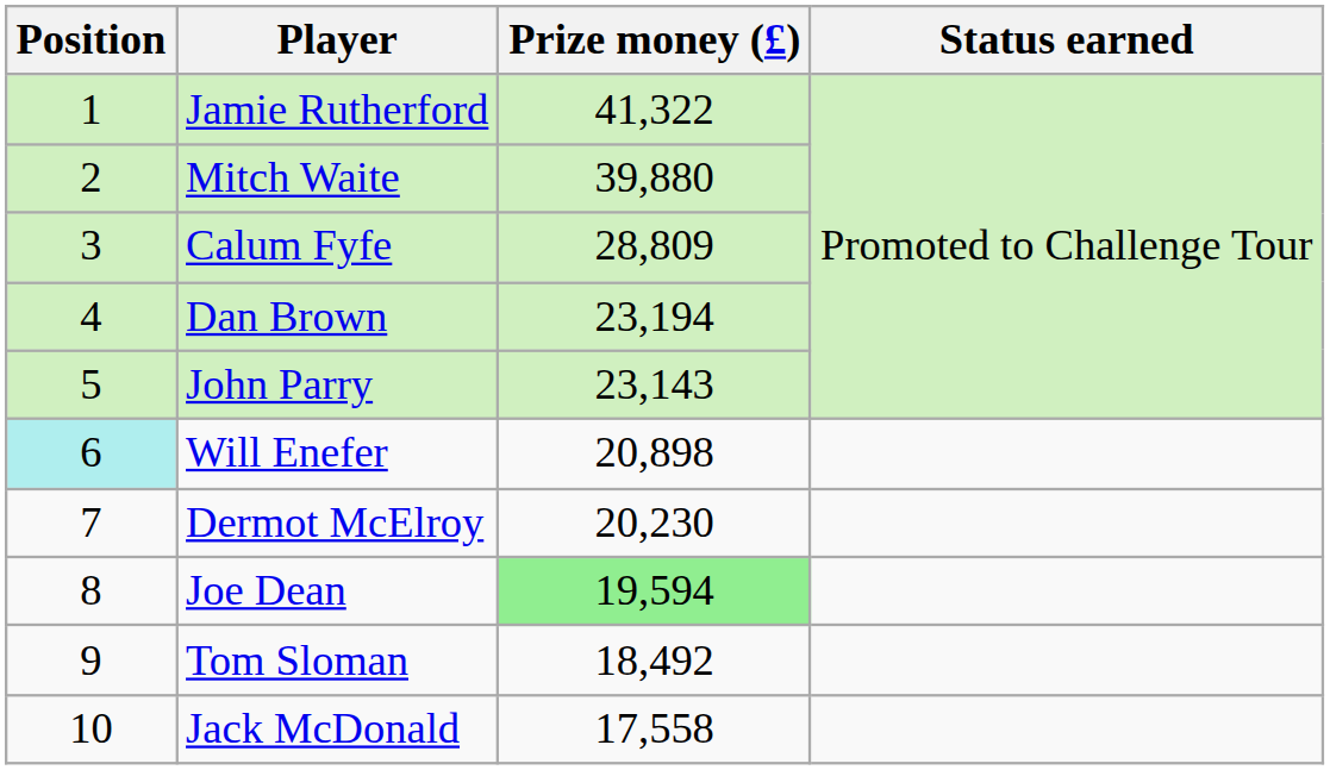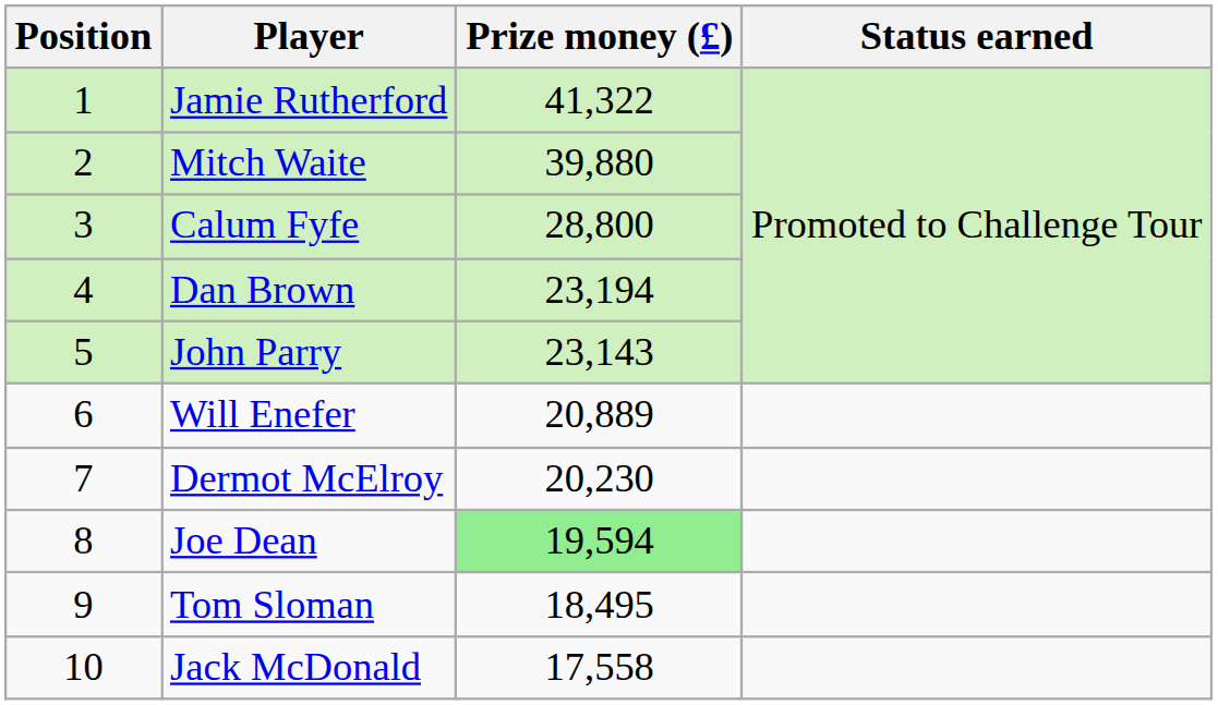 <table class="wikitable">
 <tr>
 <th>Position</th>
 <th>Player</th>
 <th>Prize money (<a href='#'>£</a>)</th>
 <th>Status earned</th>
 </tr>
 <tr style="background:#D0F0C0;">
 <td align=center>1</td>
 <td> <a href='#'>Jamie Rutherford</a></td>
 <td align=center>41,322</td>
 <td rowspan=5>Promoted to Challenge Tour</td>
 </tr>
 <tr style="background:#D0F0C0;">
 <td align=center>2</td>
 <td> <a href='#'>Mitch Waite</a></td>
 <td align=center>39,880</td>
 </tr>
 <tr style="background:#D0F0C0;">
 <td align=center>3</td>
 <td> <a href='#'>Calum Fyfe</a></td>
-<td align=center>28,809</td>
+<td align=center>28,800</td>
 </tr>
 <tr style="background:#D0F0C0;">
 <td align=center>4</td>
 <td> <a href='#'>Dan Brown</a></td>
 <td align=center>23,194</td>
 </tr>
 <tr style="background:#D0F0C0;">
 <td align=center>5</td>
 <td> <a href='#'>John Parry</a></td>
 <td align=center>23,143</td>
 </tr>
 <tr>
-<td align=center style="background: paleturquoise;">6</td>
+<td align=center>6</td>
 <td> <a href='#'>Will Enefer</a></td>
-<td align=center>20,898</td>
+<td align=center>20,889</td>
 <td></td>
 </tr>
 <tr>
 <td align=center>7</td>
 <td> <a href='#'>Dermot McElroy</a></td>
 <td align=center>20,230</td>
 <td></td>
 </tr>
 <tr>
 <td align=center>8</td>
 <td> <a href='#'>Joe Dean</a></td>
 <td align=center style="background: lightgreen;">19,594</td>
 <td></td>
 </tr>
 <tr>
 <td align=center>9</td>
 <td> <a href='#'>Tom Sloman</a></td>
-<td align=center>18,492</td>
+<td align=center>18,495</td>
 <td></td>
 </tr>
 <tr>
 <td align=center>10</td>
 <td> <a href='#'>Jack McDonald</a></td>
 <td align=center>17,558</td>
 <td></td>
 </tr>
 </table>
